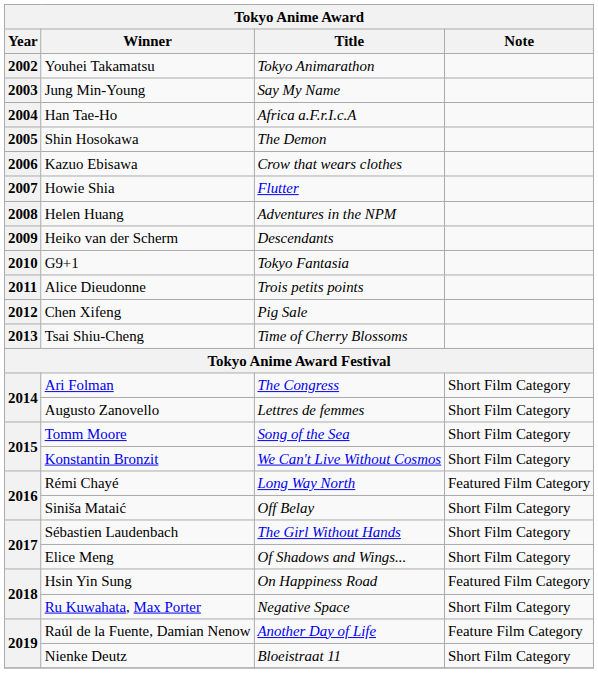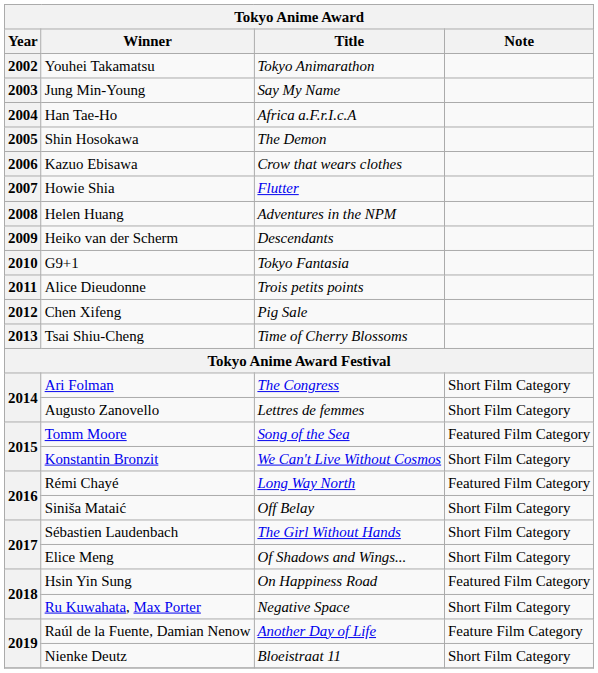 <table class="wikitable" style="font-size: 95%;">
 <tr>
 <th colspan="4">Tokyo Anime Award</th>
 </tr>
 <tr>
 <th>Year</th>
 <th>Winner</th>
 <th>Title</th>
 <th>Note</th>
 </tr>
 <tr>
 <th>2002</th>
 <td> Youhei Takamatsu</td>
 <td><em>Tokyo Animarathon</em></td>
 <td></td>
 </tr>
 <tr>
 <th>2003</th>
 <td> Jung Min-Young</td>
 <td><em>Say My Name</em></td>
 <td></td>
 </tr>
 <tr>
 <th>2004</th>
 <td> Han Tae-Ho</td>
 <td><em>Africa a.F.r.I.c.A</em></td>
 <td></td>
 </tr>
 <tr>
 <th>2005</th>
 <td> Shin Hosokawa</td>
 <td><em>The Demon</em></td>
 <td></td>
 </tr>
 <tr>
 <th>2006</th>
 <td> Kazuo Ebisawa</td>
 <td><em>Crow that wears clothes</em></td>
 <td></td>
 </tr>
 <tr>
 <th>2007</th>
 <td> Howie Shia</td>
 <td><em><a href='#'>Flutter</a></em></td>
 <td></td>
 </tr>
 <tr>
 <th>2008</th>
 <td> Helen Huang</td>
 <td><em>Adventures in the NPM</em></td>
 <td></td>
 </tr>
 <tr>
 <th>2009</th>
 <td> Heiko van der Scherm</td>
 <td><em>Descendants</em></td>
 <td></td>
 </tr>
 <tr>
 <th>2010</th>
 <td> G9+1</td>
 <td><em>Tokyo Fantasia</em></td>
 <td></td>
 </tr>
 <tr>
 <th>2011</th>
 <td> Alice Dieudonne</td>
 <td><em>Trois petits points</em></td>
 <td></td>
 </tr>
 <tr>
 <th>2012</th>
 <td> Chen Xifeng</td>
 <td><em>Pig Sale</em></td>
 <td></td>
 </tr>
 <tr>
 <th>2013</th>
 <td> Tsai Shiu-Cheng</td>
 <td><em>Time of Cherry Blossoms</em></td>
 <td></td>
 </tr>
 <tr>
 <th colspan="4">Tokyo Anime Award Festival</th>
 </tr>
 <tr>
 <th rowspan="2">2014</th>
 <td> <a href='#'>Ari Folman</a></td>
 <td><em><a href='#'>The Congress</a></em></td>
 <td>Short Film Category</td>
 </tr>
 <tr>
 <td> Augusto Zanovello</td>
 <td><em>Lettres de femmes</em></td>
 <td>Short Film Category</td>
 </tr>
 <tr>
 <th rowspan="2">2015</th>
 <td> <a href='#'>Tomm Moore</a></td>
 <td><em><a href='#'>Song of the Sea</a></em></td>
-<td>Short Film Category</td>
+<td>Featured Film Category</td>
 </tr>
 <tr>
 <td> <a href='#'>Konstantin Bronzit</a></td>
 <td><em><a href='#'>We Can't Live Without Cosmos</a></em></td>
 <td>Short Film Category</td>
 </tr>
 <tr>
 <th rowspan="2">2016</th>
 <td> Rémi Chayé</td>
 <td><em><a href='#'>Long Way North</a></em></td>
 <td>Featured Film Category</td>
 </tr>
 <tr>
 <td> Siniša Mataić</td>
 <td><em>Off Belay</em></td>
 <td>Short Film Category</td>
 </tr>
 <tr>
 <th rowspan="2">2017</th>
 <td> Sébastien Laudenbach</td>
 <td><em><a href='#'>The Girl Without Hands</a></em></td>
 <td>Short Film Category</td>
 </tr>
 <tr>
 <td> Elice Meng</td>
 <td><em>Of Shadows and Wings...</em></td>
 <td>Short Film Category</td>
 </tr>
 <tr>
 <th rowspan="2">2018</th>
 <td> Hsin Yin Sung</td>
 <td><em>On Happiness Road</em></td>
 <td>Featured Film Category</td>
 </tr>
 <tr>
 <td> <a href='#'>Ru Kuwahata</a>, <a href='#'>Max Porter</a></td>
 <td><em>Negative Space</em></td>
 <td>Short Film Category</td>
 </tr>
 <tr>
 <th rowspan="2">2019</th>
 <td> Raúl de la Fuente, Damian Nenow</td>
 <td><em><a href='#'>Another Day of Life</a></em></td>
 <td>Feature Film Category</td>
 </tr>
 <tr>
 <td> Nienke Deutz</td>
 <td><em>Bloeistraat 11</em></td>
 <td>Short Film Category</td>
 </tr>
 <tr>
 </tr>
 </table>
